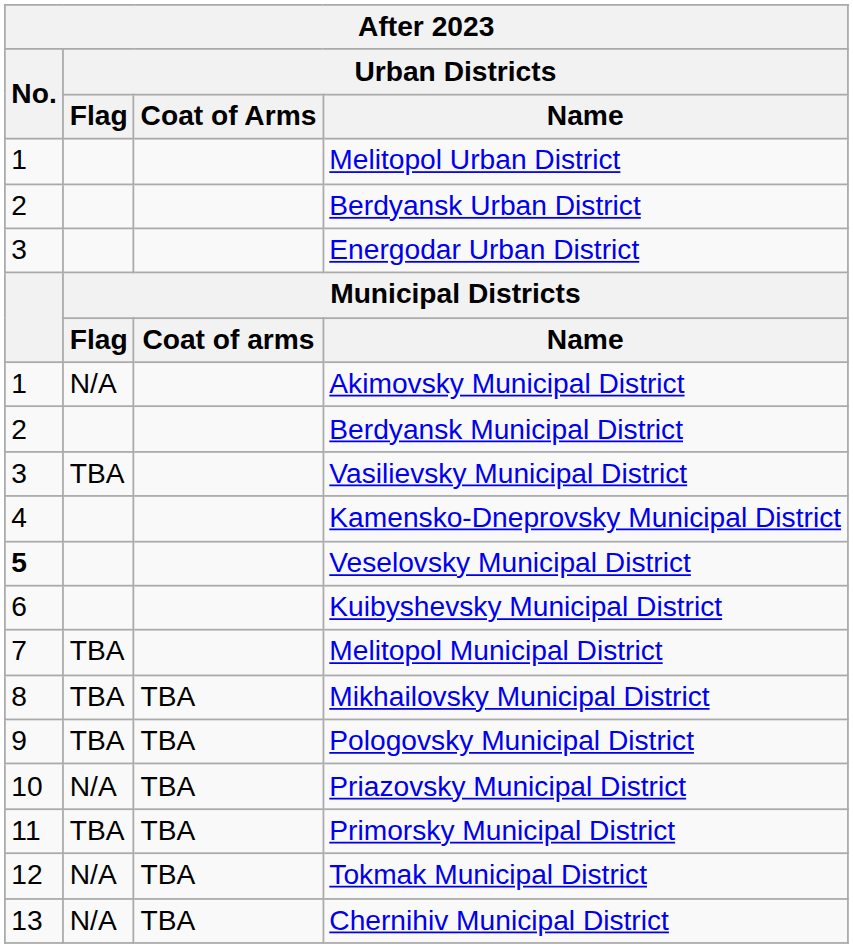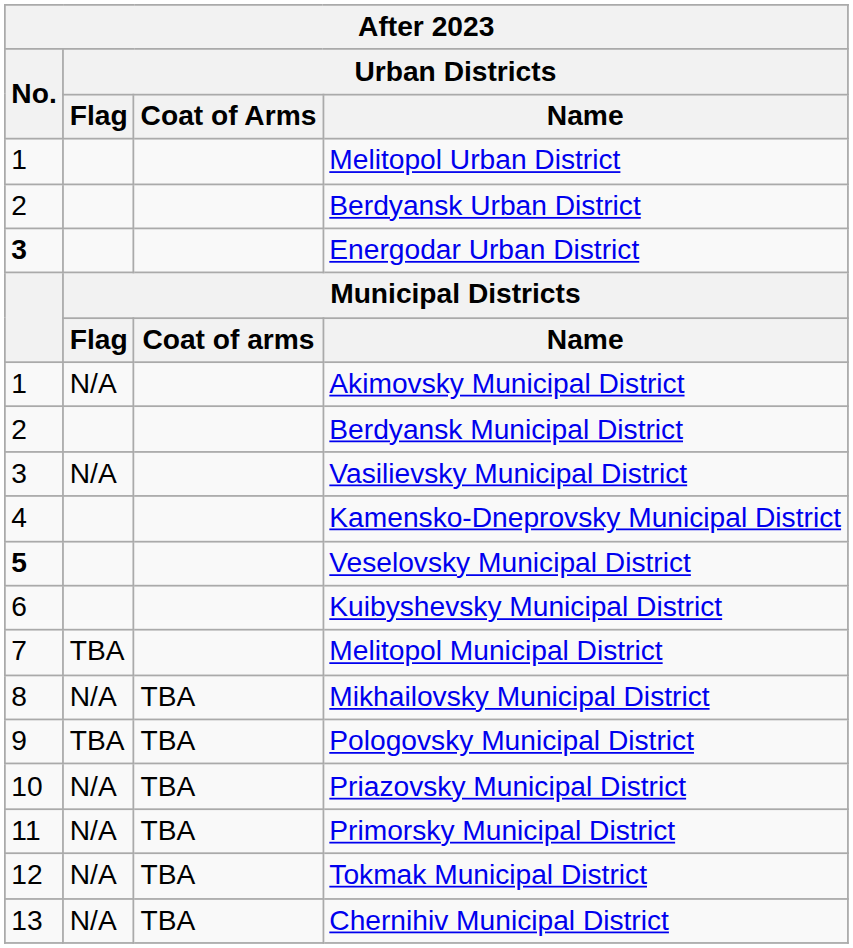 <table class="wikitable mw-collapsible mw-collapsed">
 <tr>
 <th colspan="4">After 2023</th>
 </tr>
 <tr>
 <th rowspan="2">No.</th>
 <th colspan="3">Urban Districts</th>
 </tr>
 <tr>
 <th>Flag</th>
 <th>Coat of Arms</th>
 <th>Name</th>
 </tr>
 <tr>
 <td>1</td>
 <td></td>
 <td></td>
 <td><a href='#'>Melitopol Urban District</a></td>
 </tr>
 <tr>
 <td>2</td>
 <td></td>
 <td></td>
 <td><a href='#'>Berdyansk Urban District</a></td>
 </tr>
 <tr>
-<td>3</td>
+<td><strong>3</strong></td>
 <td></td>
 <td></td>
 <td><a href='#'>Energodar Urban District</a></td>
 </tr>
 <tr>
 <th rowspan="2"></th>
 <th colspan="3">Municipal Districts</th>
 </tr>
 <tr>
 <th>Flag</th>
 <th>Coat of arms</th>
 <th>Name</th>
 </tr>
 <tr>
 <td>1</td>
 <td>N/A</td>
 <td></td>
 <td><a href='#'>Akimovsky Municipal District</a></td>
 </tr>
 <tr>
 <td>2</td>
 <td></td>
 <td></td>
 <td><a href='#'>Berdyansk Municipal District</a></td>
 </tr>
 <tr>
 <td>3</td>
-<td>TBA</td>
+<td>N/A</td>
 <td></td>
 <td><a href='#'>Vasilievsky Municipal District</a></td>
 </tr>
 <tr>
 <td>4</td>
 <td></td>
 <td></td>
 <td><a href='#'>Kamensko-Dneprovsky Municipal District</a></td>
 </tr>
 <tr>
 <td><strong>5</strong></td>
 <td></td>
 <td></td>
 <td><a href='#'>Veselovsky Municipal District</a></td>
 </tr>
 <tr>
 <td>6</td>
 <td></td>
 <td></td>
 <td><a href='#'>Kuibyshevsky Municipal District</a></td>
 </tr>
 <tr>
 <td>7</td>
 <td>TBA</td>
 <td></td>
 <td><a href='#'>Melitopol Municipal District</a></td>
 </tr>
 <tr>
 <td>8</td>
-<td>TBA</td>
+<td>N/A</td>
 <td>TBA</td>
 <td><a href='#'>Mikhailovsky Municipal District</a></td>
 </tr>
 <tr>
 <td>9</td>
 <td>TBA</td>
 <td>TBA</td>
 <td><a href='#'>Pologovsky Municipal District</a></td>
 </tr>
 <tr>
 <td>10</td>
 <td>N/A</td>
 <td>TBA</td>
 <td><a href='#'>Priazovsky Municipal District</a></td>
 </tr>
 <tr>
 <td>11</td>
-<td>TBA</td>
+<td>N/A</td>
 <td>TBA</td>
 <td><a href='#'>Primorsky Municipal District</a></td>
 </tr>
 <tr>
 <td>12</td>
 <td>N/A</td>
 <td>TBA</td>
 <td><a href='#'>Tokmak Municipal District</a></td>
 </tr>
 <tr>
 <td>13</td>
 <td>N/A</td>
 <td>TBA</td>
 <td><a href='#'>Chernihiv Municipal District</a></td>
 </tr>
 </table>
